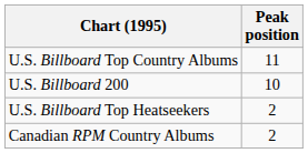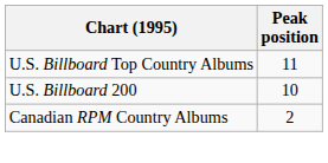 <table class="wikitable">
 <tr>
 <th>Chart (1995)</th>
 <th>Peak<br>position</th>
 </tr>
 <tr>
 <td>U.S. <em>Billboard</em> Top Country Albums</td>
 <td align="center">11</td>
 </tr>
 <tr>
 <td>U.S. <em>Billboard</em> 200</td>
 <td align="center">10</td>
 </tr>
 <tr>
-<td>U.S. <em>Billboard</em> Top Heatseekers</td>
-<td align="center">2</td>
-</tr>
-<tr>
 <td>Canadian <em>RPM</em> Country Albums</td>
 <td align="center">2</td>
 </tr>
 </table>
